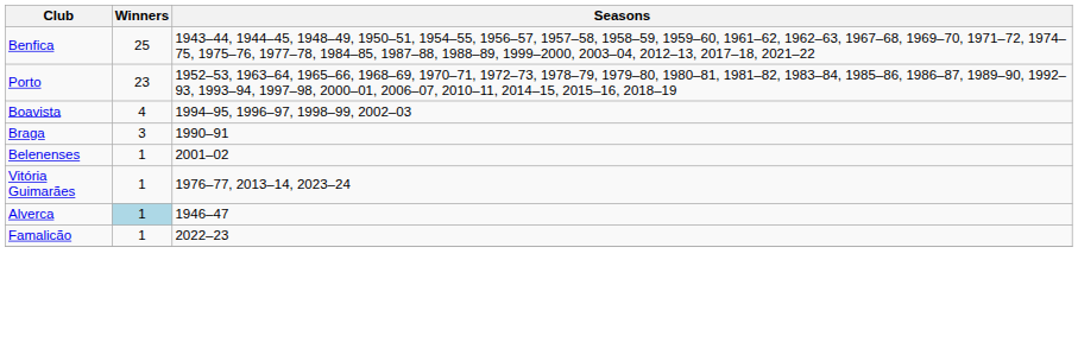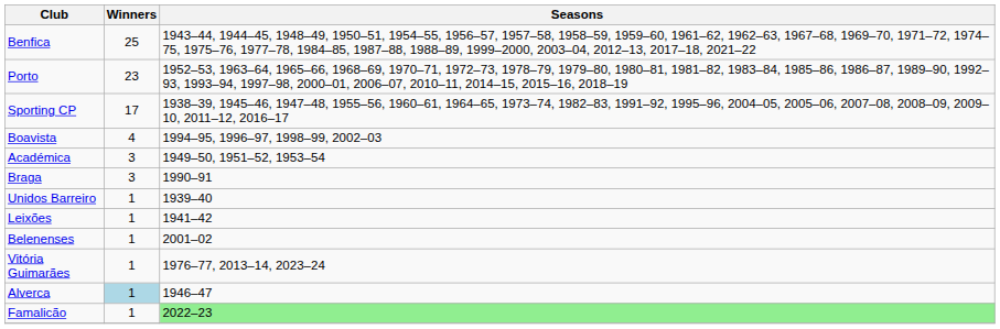 <table class="wikitable" style="text-align:left;">
 <tr>
 <th width="10%">Club</th>
 <th>Winners</th>
 <th>Seasons</th>
 </tr>
 <tr>
 <td><a href='#'>Benfica</a></td>
 <td align="center">25</td>
 <td>1943–44, 1944–45, 1948–49, 1950–51, 1954–55, 1956–57, 1957–58, 1958–59, 1959–60, 1961–62, 1962–63, 1967–68, 1969–70, 1971–72, 1974–75, 1975–76, 1977–78, 1984–85, 1987–88, 1988–89, 1999–2000, 2003–04, 2012–13, 2017–18, 2021–22</td>
 </tr>
 <tr>
 <td><a href='#'>Porto</a></td>
 <td align="center">23</td>
 <td>1952–53, 1963–64, 1965–66, 1968–69, 1970–71, 1972–73, 1978–79, 1979–80, 1980–81, 1981–82, 1983–84, 1985–86, 1986–87, 1989–90, 1992–93, 1993–94, 1997–98, 2000–01, 2006–07, 2010–11, 2014–15, 2015–16, 2018–19</td>
 </tr>
 <tr>
+<td><a href='#'>Sporting CP</a></td>
+<td align="center">17</td>
+<td>1938–39, 1945–46, 1947–48, 1955–56, 1960–61, 1964–65, 1973–74, 1982–83, 1991–92, 1995–96, 2004–05, 2005–06, 2007–08, 2008–09, 2009–10, 2011–12, 2016–17</td>
+</tr>
+<tr>
 <td><a href='#'>Boavista</a></td>
 <td align="center">4</td>
 <td>1994–95, 1996–97, 1998–99, 2002–03</td>
 </tr>
 <tr>
+<td><a href='#'>Académica</a></td>
+<td align="center">3</td>
+<td>1949–50, 1951–52, 1953–54</td>
+</tr>
+<tr>
 <td><a href='#'>Braga</a></td>
 <td align="center">3</td>
 <td>1990–91</td>
+</tr>
+<tr>
+<td><a href='#'>Unidos Barreiro</a></td>
+<td align="center">1</td>
+<td>1939–40</td>
+</tr>
+<tr>
+<td><a href='#'>Leixões</a></td>
+<td align="center">1</td>
+<td>1941–42</td>
 </tr>
 <tr>
 <td><a href='#'>Belenenses</a></td>
 <td align="center">1</td>
 <td>2001–02</td>
 </tr>
 <tr>
 <td><a href='#'>Vitória Guimarães</a></td>
 <td align="center">1</td>
 <td>1976–77, 2013–14, 2023–24</td>
 </tr>
 <tr>
 <td><a href='#'>Alverca</a></td>
 <td align="center" style="background: lightblue;">1</td>
 <td>1946–47</td>
 </tr>
 <tr>
 <td><a href='#'>Famalicão</a></td>
 <td align="center">1</td>
-<td>2022–23</td>
+<td style="background: lightgreen;">2022–23</td>
 </tr>
 <tr>
 </tr>
 </table>
